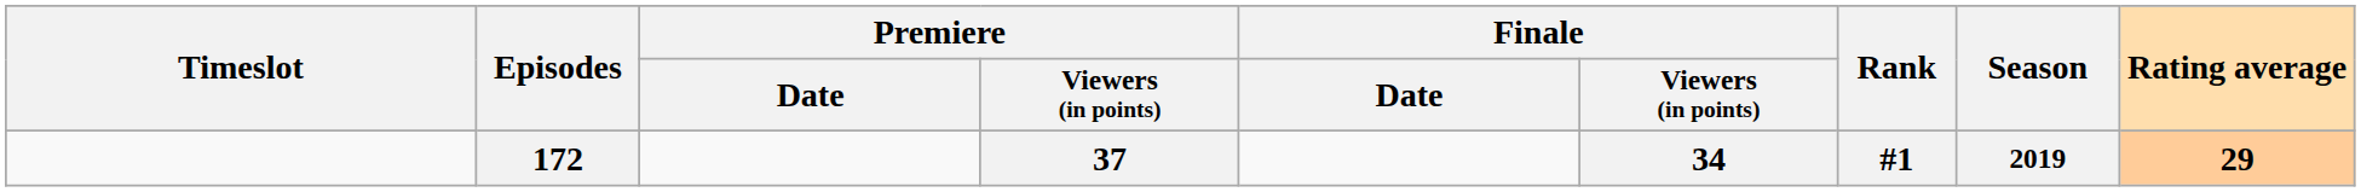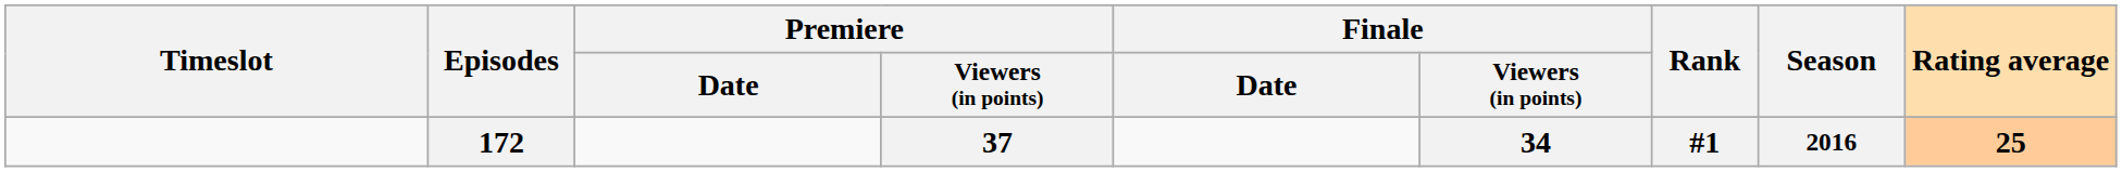 <table class="wikitable">
 <tr>
 <th style="width:20%;" rowspan=2>Timeslot</th>
 <th style="width:07%;" rowspan=2>Episodes</th>
 <th colspan=2>Premiere</th>
 <th colspan=2>Finale</th>
 <th style="width:05%;" rowspan=2>Rank</th>
 <th style="width:07%;" rowspan=2>Season</th>
 <th style="width:10%; background:#ffdead;" rowspan="2">Rating average</th>
 </tr>
 <tr>
 <th>Date</th>
 <th span style="width:11%; font-size:smaller; line-height:100%;">Viewers<br><small>(in points)</small></th>
 <th>Date</th>
 <th span style="width:11%; font-size:smaller; line-height:100%;">Viewers<br><small>(in points)</small></th>
 </tr>
 <tr>
 <td></td>
 <th>172</th>
 <td style="font-size:11px;line-height:110%"></td>
 <th>37</th>
 <td style="font-size:11px;line-height:110%"></td>
 <th>34</th>
 <th>#1</th>
-<th style="font-size:smaller">2019</th>
-<th style="background:#fc9;">29</th>
+<th style="font-size:smaller">2016</th>
+<th style="background:#fc9;">25</th>
 </tr>
 </table>
